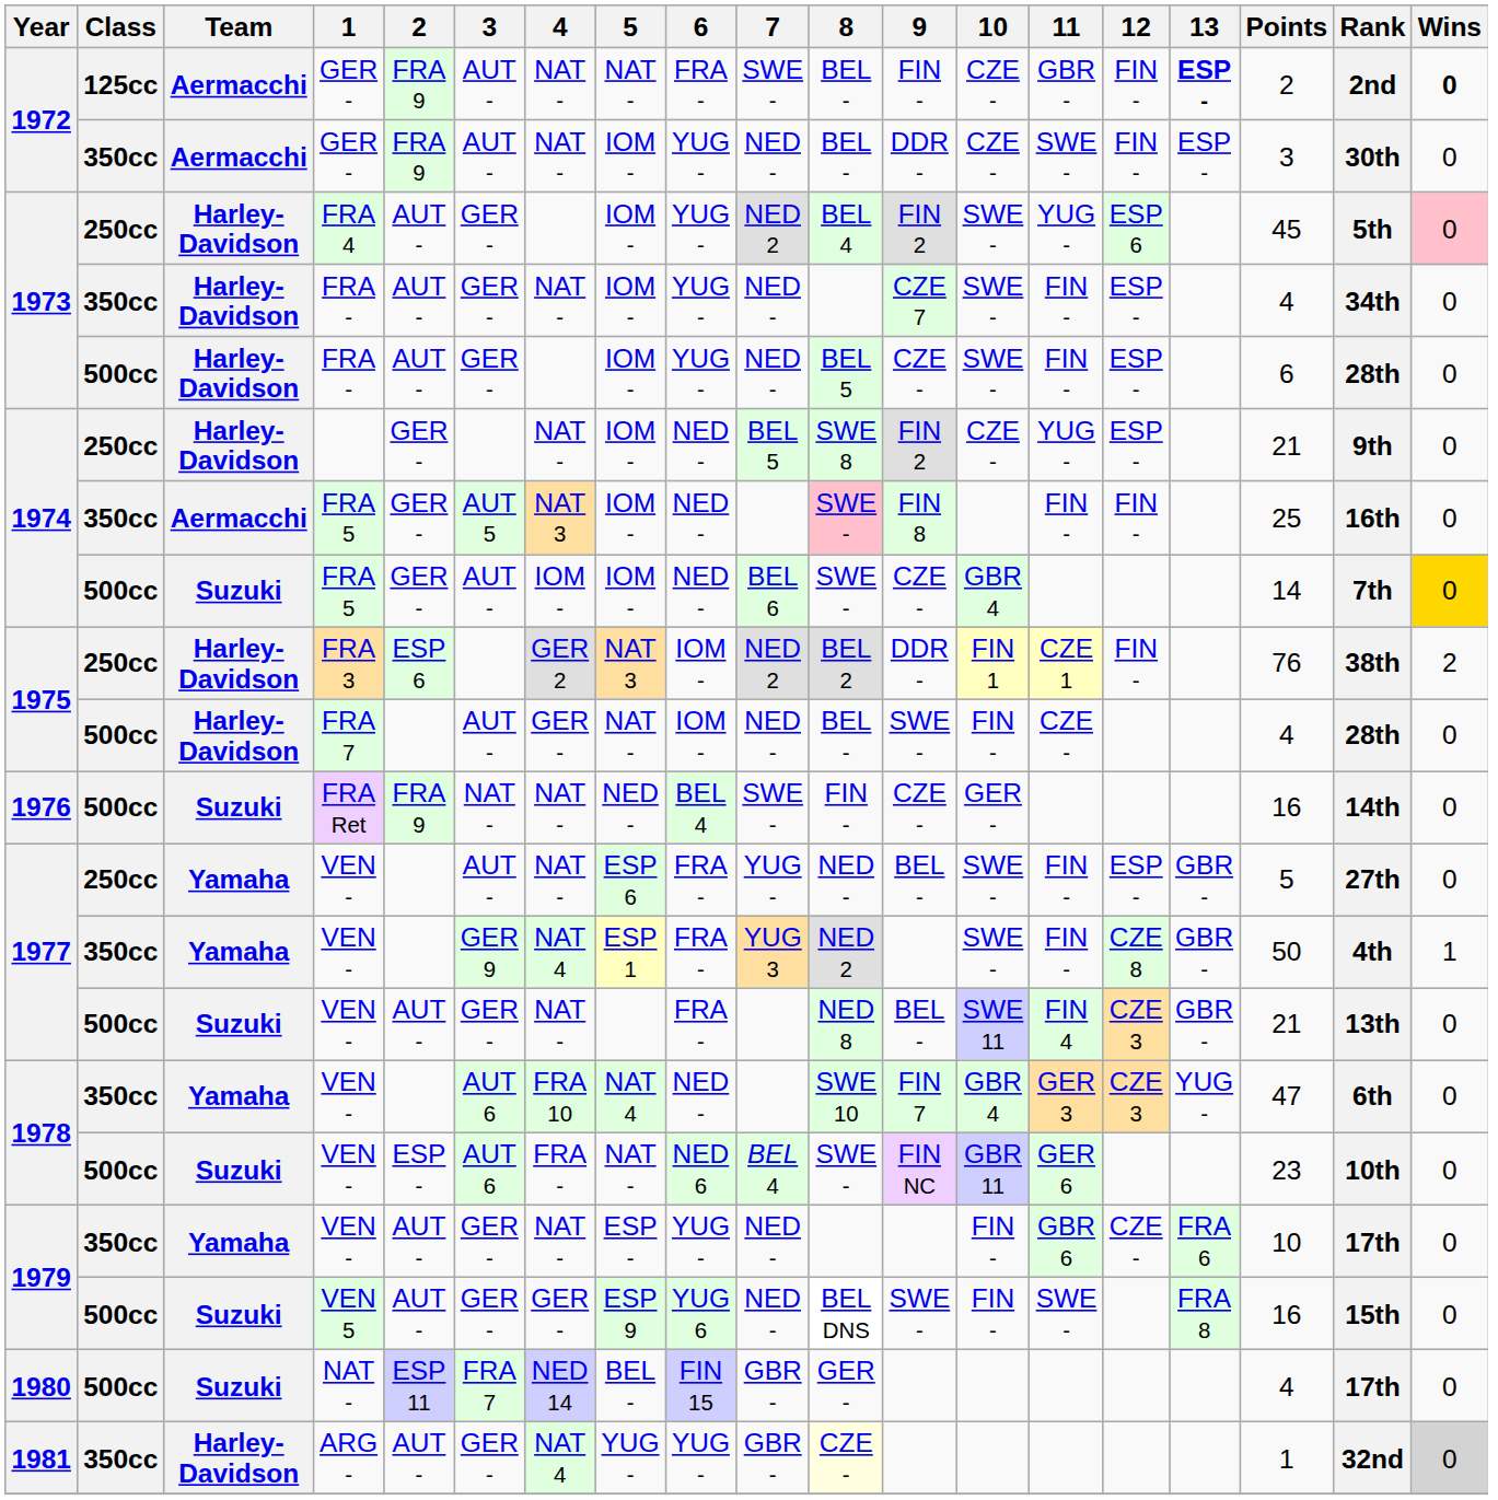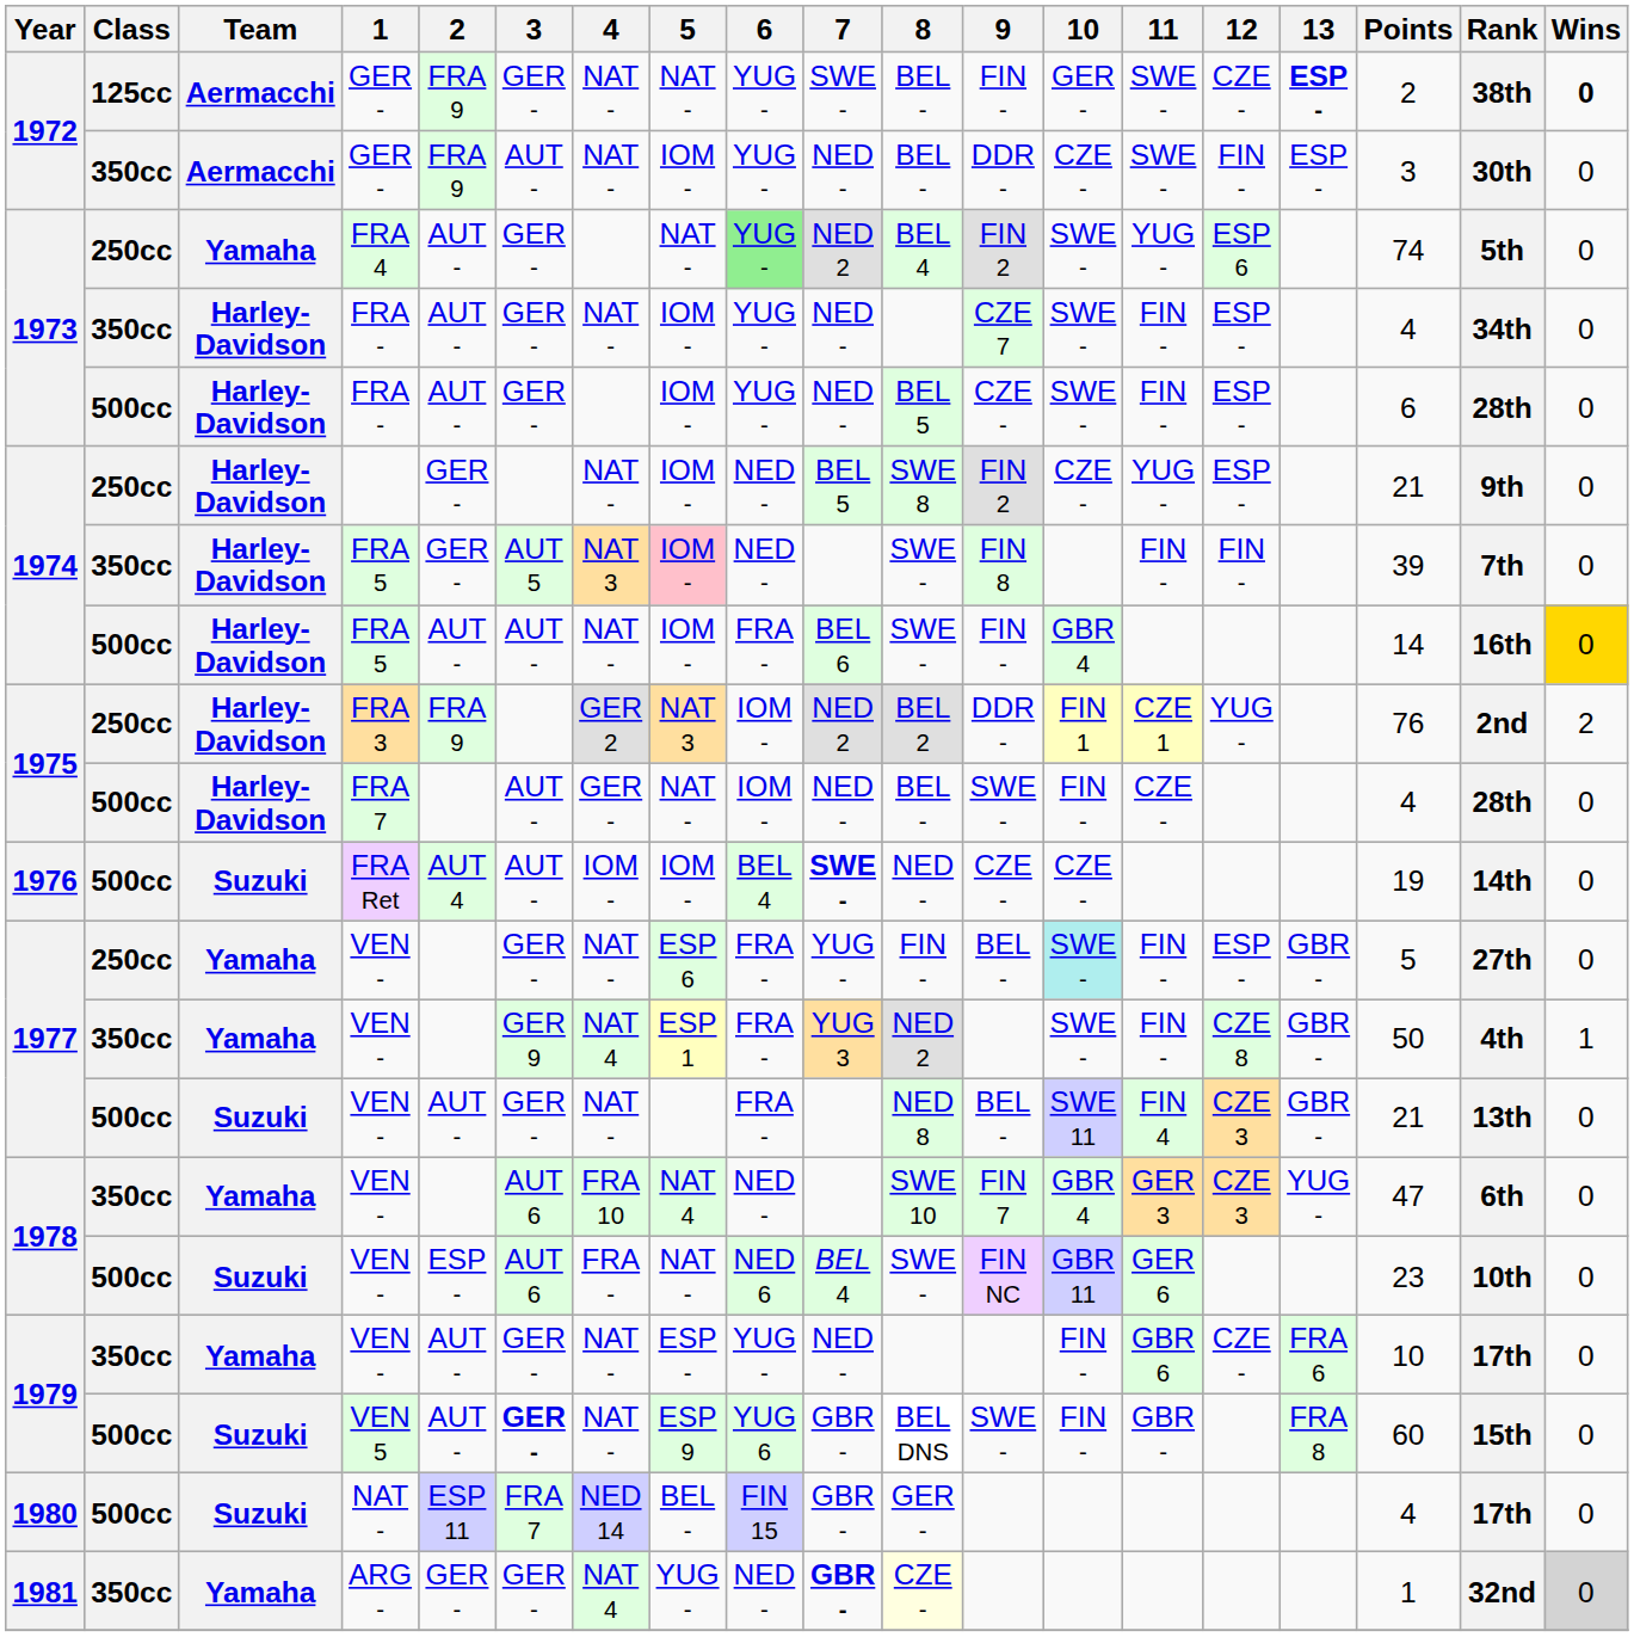 <table class="wikitable" style="text-align:center; font-size:95%">
 <tr>
 <th>Year</th>
 <th>Class</th>
 <th>Team</th>
 <th>1</th>
 <th>2</th>
 <th>3</th>
 <th>4</th>
 <th>5</th>
 <th>6</th>
 <th>7</th>
 <th>8</th>
 <th>9</th>
 <th>10</th>
 <th>11</th>
 <th>12</th>
 <th>13</th>
 <th>Points</th>
 <th>Rank</th>
 <th>Wins</th>
 </tr>
 <tr>
 <th rowspan=2><a href='#'>1972</a></th>
 <th>125cc</th>
 <th><a href='#'>Aermacchi</a></th>
 <td><a href='#'>GER</a><br><small>-</small></td>
 <td style="background:#DFFFDF;"><a href='#'>FRA</a><br><small>9</small></td>
-<td><a href='#'>AUT</a><br><small>-</small></td>
+<td><a href='#'>GER</a><br><small>-</small></td>
 <td><a href='#'>NAT</a><br><small>-</small></td>
 <td><a href='#'>NAT</a><br><small>-</small></td>
-<td><a href='#'>FRA</a><br><small>-</small></td>
+<td><a href='#'>YUG</a><br><small>-</small></td>
 <td><a href='#'>SWE</a><br><small>-</small></td>
 <td><a href='#'>BEL</a><br><small>-</small></td>
 <td><a href='#'>FIN</a><br><small>-</small></td>
+<td><a href='#'>GER</a><br><small>-</small></td>
+<td><a href='#'>SWE</a><br><small>-</small></td>
 <td><a href='#'>CZE</a><br><small>-</small></td>
-<td><a href='#'>GBR</a><br><small>-</small></td>
-<td><a href='#'>FIN</a><br><small>-</small></td>
 <td><strong><a href='#'>ESP</a><br><small>-</small></strong></td>
 <td>2</td>
-<th>2nd</th>
+<th>38th</th>
 <td><strong>0</strong></td>
 </tr>
 <tr>
 <th>350cc</th>
 <th><a href='#'>Aermacchi</a></th>
 <td><a href='#'>GER</a><br><small>-</small></td>
 <td style="background:#DFFFDF;"><a href='#'>FRA</a><br><small>9</small></td>
 <td><a href='#'>AUT</a><br><small>-</small></td>
 <td><a href='#'>NAT</a><br><small>-</small></td>
 <td><a href='#'>IOM</a><br><small>-</small></td>
 <td><a href='#'>YUG</a><br><small>-</small></td>
 <td><a href='#'>NED</a><br><small>-</small></td>
 <td><a href='#'>BEL</a><br><small>-</small></td>
 <td><a href='#'>DDR</a><br><small>-</small></td>
 <td><a href='#'>CZE</a><br><small>-</small></td>
 <td><a href='#'>SWE</a><br><small>-</small></td>
 <td><a href='#'>FIN</a><br><small>-</small></td>
 <td><a href='#'>ESP</a><br><small>-</small></td>
 <td>3</td>
 <th>30th</th>
 <td>0</td>
 </tr>
 <tr>
 <th rowspan=3><a href='#'>1973</a></th>
 <th>250cc</th>
-<th><a href='#'>Harley-Davidson</a></th>
+<th><a href='#'>Yamaha</a></th>
 <td style="background:#DFFFDF;"><a href='#'>FRA</a><br><small>4</small></td>
 <td><a href='#'>AUT</a><br><small>-</small></td>
 <td><a href='#'>GER</a><br><small>-</small></td>
 <td></td>
-<td><a href='#'>IOM</a><br><small>-</small></td>
-<td><a href='#'>YUG</a><br><small>-</small></td>
+<td><a href='#'>NAT</a><br><small>-</small></td>
+<td style="background: lightgreen;"><a href='#'>YUG</a><br><small>-</small></td>
 <td style="background:#DFDFDF;"><a href='#'>NED</a><br><small>2</small></td>
 <td style="background:#DFFFDF;"><a href='#'>BEL</a><br><small>4</small></td>
 <td style="background:#DFDFDF;"><a href='#'>FIN</a><br><small>2</small></td>
 <td><a href='#'>SWE</a><br><small>-</small></td>
 <td><a href='#'>YUG</a><br><small>-</small></td>
 <td style="background:#DFFFDF;"><a href='#'>ESP</a><br><small>6</small></td>
 <td></td>
-<td>45</td>
+<td>74</td>
 <th>5th</th>
-<td style="background: pink;">0</td>
+<td>0</td>
 </tr>
 <tr>
 <th>350cc</th>
 <th><a href='#'>Harley-Davidson</a></th>
 <td><a href='#'>FRA</a><br><small>-</small></td>
 <td><a href='#'>AUT</a><br><small>-</small></td>
 <td><a href='#'>GER</a><br><small>-</small></td>
 <td><a href='#'>NAT</a><br><small>-</small></td>
 <td><a href='#'>IOM</a><br><small>-</small></td>
 <td><a href='#'>YUG</a><br><small>-</small></td>
 <td><a href='#'>NED</a><br><small>-</small></td>
 <td></td>
 <td style="background:#DFFFDF;"><a href='#'>CZE</a><br><small>7</small></td>
 <td><a href='#'>SWE</a><br><small>-</small></td>
 <td><a href='#'>FIN</a><br><small>-</small></td>
 <td><a href='#'>ESP</a><br><small>-</small></td>
 <td></td>
 <td>4</td>
 <th>34th</th>
 <td>0</td>
 </tr>
 <tr>
 <th>500cc</th>
 <th><a href='#'>Harley-Davidson</a></th>
 <td><a href='#'>FRA</a><br><small>-</small></td>
 <td><a href='#'>AUT</a><br><small>-</small></td>
 <td><a href='#'>GER</a><br><small>-</small></td>
 <td></td>
 <td><a href='#'>IOM</a><br><small>-</small></td>
 <td><a href='#'>YUG</a><br><small>-</small></td>
 <td><a href='#'>NED</a><br><small>-</small></td>
 <td style="background:#DFFFDF;"><a href='#'>BEL</a><br><small>5</small></td>
 <td><a href='#'>CZE</a><br><small>-</small></td>
 <td><a href='#'>SWE</a><br><small>-</small></td>
 <td><a href='#'>FIN</a><br><small>-</small></td>
 <td><a href='#'>ESP</a><br><small>-</small></td>
 <td></td>
 <td>6</td>
 <th>28th</th>
 <td>0</td>
 </tr>
 <tr>
 <th rowspan=3><a href='#'>1974</a></th>
 <th>250cc</th>
 <th><a href='#'>Harley-Davidson</a></th>
 <td></td>
 <td><a href='#'>GER</a><br><small>-</small></td>
 <td></td>
 <td><a href='#'>NAT</a><br><small>-</small></td>
 <td><a href='#'>IOM</a><br><small>-</small></td>
 <td><a href='#'>NED</a><br><small>-</small></td>
 <td style="background:#DFFFDF;"><a href='#'>BEL</a><br><small>5</small></td>
 <td style="background:#DFFFDF;"><a href='#'>SWE</a><br><small>8</small></td>
 <td style="background:#DFDFDF;"><a href='#'>FIN</a><br><small>2</small></td>
 <td><a href='#'>CZE</a><br><small>-</small></td>
 <td><a href='#'>YUG</a><br><small>-</small></td>
 <td><a href='#'>ESP</a><br><small>-</small></td>
 <td></td>
 <td>21</td>
 <th>9th</th>
 <td>0</td>
 </tr>
 <tr>
 <th>350cc</th>
-<th><a href='#'>Aermacchi</a></th>
+<th><a href='#'>Harley-Davidson</a></th>
 <td style="background:#DFFFDF;"><a href='#'>FRA</a><br><small>5</small></td>
 <td><a href='#'>GER</a><br><small>-</small></td>
 <td style="background:#DFFFDF;"><a href='#'>AUT</a><br><small>5</small></td>
 <td style="background:#FFDF9F;"><a href='#'>NAT</a><br><small>3</small></td>
-<td><a href='#'>IOM</a><br><small>-</small></td>
+<td style="background: pink;"><a href='#'>IOM</a><br><small>-</small></td>
 <td><a href='#'>NED</a><br><small>-</small></td>
 <td></td>
-<td style="background: pink;"><a href='#'>SWE</a><br><small>-</small></td>
+<td><a href='#'>SWE</a><br><small>-</small></td>
 <td style="background:#DFFFDF;"><a href='#'>FIN</a><br><small>8</small></td>
 <td></td>
 <td><a href='#'>FIN</a><br><small>-</small></td>
 <td><a href='#'>FIN</a><br><small>-</small></td>
 <td></td>
-<td>25</td>
-<th>16th</th>
+<td>39</td>
+<th>7th</th>
 <td>0</td>
 </tr>
 <tr>
 <th>500cc</th>
-<th><a href='#'>Suzuki</a></th>
+<th><a href='#'>Harley-Davidson</a></th>
 <td style="background:#DFFFDF;"><a href='#'>FRA</a><br><small>5</small></td>
-<td><a href='#'>GER</a><br><small>-</small></td>
 <td><a href='#'>AUT</a><br><small>-</small></td>
+<td><a href='#'>AUT</a><br><small>-</small></td>
+<td><a href='#'>NAT</a><br><small>-</small></td>
 <td><a href='#'>IOM</a><br><small>-</small></td>
-<td><a href='#'>IOM</a><br><small>-</small></td>
-<td><a href='#'>NED</a><br><small>-</small></td>
+<td><a href='#'>FRA</a><br><small>-</small></td>
 <td style="background:#DFFFDF;"><a href='#'>BEL</a><br><small>6</small></td>
 <td><a href='#'>SWE</a><br><small>-</small></td>
-<td><a href='#'>CZE</a><br><small>-</small></td>
+<td><a href='#'>FIN</a><br><small>-</small></td>
 <td style="background:#DFFFDF;"><a href='#'>GBR</a><br><small>4</small></td>
 <td></td>
 <td></td>
 <td></td>
 <td>14</td>
-<th>7th</th>
+<th>16th</th>
 <td style="background: gold;">0</td>
 </tr>
 <tr>
 <th rowspan=2><a href='#'>1975</a></th>
 <th>250cc</th>
 <th><a href='#'>Harley-Davidson</a></th>
 <td style="background:#FFDF9F;"><a href='#'>FRA</a><br><small>3</small></td>
-<td style="background:#DFFFDF;"><a href='#'>ESP</a><br><small>6</small></td>
+<td style="background:#DFFFDF;"><a href='#'>FRA</a><br><small>9</small></td>
 <td></td>
 <td style="background:#DFDFDF;"><a href='#'>GER</a><br><small>2</small></td>
 <td style="background:#FFDF9F;"><a href='#'>NAT</a><br><small>3</small></td>
 <td><a href='#'>IOM</a><br><small>-</small></td>
 <td style="background:#DFDFDF;"><a href='#'>NED</a><br><small>2</small></td>
 <td style="background:#DFDFDF;"><a href='#'>BEL</a><br><small>2</small></td>
 <td><a href='#'>DDR</a><br><small>-</small></td>
 <td style="background:#FFFFBF;"><a href='#'>FIN</a><br><small>1</small></td>
 <td style="background:#FFFFBF;"><a href='#'>CZE</a><br><small>1</small></td>
-<td><a href='#'>FIN</a><br><small>-</small></td>
+<td><a href='#'>YUG</a><br><small>-</small></td>
 <td></td>
 <td>76</td>
-<th>38th</th>
+<th>2nd</th>
 <td>2</td>
 </tr>
 <tr>
 <th>500cc</th>
 <th><a href='#'>Harley-Davidson</a></th>
 <td style="background:#DFFFDF;"><a href='#'>FRA</a><br><small>7</small></td>
 <td></td>
 <td><a href='#'>AUT</a><br><small>-</small></td>
 <td><a href='#'>GER</a><br><small>-</small></td>
 <td><a href='#'>NAT</a><br><small>-</small></td>
 <td><a href='#'>IOM</a><br><small>-</small></td>
 <td><a href='#'>NED</a><br><small>-</small></td>
 <td><a href='#'>BEL</a><br><small>-</small></td>
 <td><a href='#'>SWE</a><br><small>-</small></td>
 <td><a href='#'>FIN</a><br><small>-</small></td>
 <td><a href='#'>CZE</a><br><small>-</small></td>
 <td></td>
 <td></td>
 <td>4</td>
 <th>28th</th>
 <td>0</td>
 </tr>
 <tr>
 <th><a href='#'>1976</a></th>
 <th>500cc</th>
 <th><a href='#'>Suzuki</a></th>
 <td style="background:#EFCFFF;"><a href='#'>FRA</a><br><small>Ret</small></td>
-<td style="background:#DFFFDF;"><a href='#'>FRA</a><br><small>9</small></td>
-<td><a href='#'>NAT</a><br><small>-</small></td>
-<td><a href='#'>NAT</a><br><small>-</small></td>
+<td style="background:#DFFFDF;"><a href='#'>AUT</a><br><small>4</small></td>
+<td><a href='#'>AUT</a><br><small>-</small></td>
+<td><a href='#'>IOM</a><br><small>-</small></td>
+<td><a href='#'>IOM</a><br><small>-</small></td>
+<td style="background:#DFFFDF;"><a href='#'>BEL</a><br><small>4</small></td>
+<td><strong><a href='#'>SWE</a><br><small>-</small></strong></td>
 <td><a href='#'>NED</a><br><small>-</small></td>
-<td style="background:#DFFFDF;"><a href='#'>BEL</a><br><small>4</small></td>
-<td><a href='#'>SWE</a><br><small>-</small></td>
-<td><a href='#'>FIN</a><br><small>-</small></td>
 <td><a href='#'>CZE</a><br><small>-</small></td>
-<td><a href='#'>GER</a><br><small>-</small></td>
+<td><a href='#'>CZE</a><br><small>-</small></td>
 <td></td>
 <td></td>
 <td></td>
-<td>16</td>
+<td>19</td>
 <th>14th</th>
 <td>0</td>
 </tr>
 <tr>
 <th rowspan=3><a href='#'>1977</a></th>
 <th>250cc</th>
 <th><a href='#'>Yamaha</a></th>
 <td><a href='#'>VEN</a><br><small>-</small></td>
 <td></td>
-<td><a href='#'>AUT</a><br><small>-</small></td>
+<td><a href='#'>GER</a><br><small>-</small></td>
 <td><a href='#'>NAT</a><br><small>-</small></td>
 <td style="background:#DFFFDF;"><a href='#'>ESP</a><br><small>6</small></td>
 <td><a href='#'>FRA</a><br><small>-</small></td>
 <td><a href='#'>YUG</a><br><small>-</small></td>
-<td><a href='#'>NED</a><br><small>-</small></td>
+<td><a href='#'>FIN</a><br><small>-</small></td>
 <td><a href='#'>BEL</a><br><small>-</small></td>
-<td><a href='#'>SWE</a><br><small>-</small></td>
+<td style="background: paleturquoise;"><a href='#'>SWE</a><br><small>-</small></td>
 <td><a href='#'>FIN</a><br><small>-</small></td>
 <td><a href='#'>ESP</a><br><small>-</small></td>
 <td><a href='#'>GBR</a><br><small>-</small></td>
 <td>5</td>
 <th>27th</th>
 <td>0</td>
 </tr>
 <tr>
 <th>350cc</th>
 <th><a href='#'>Yamaha</a></th>
 <td><a href='#'>VEN</a><br><small>-</small></td>
 <td></td>
 <td style="background:#DFFFDF;"><a href='#'>GER</a><br><small>9</small></td>
 <td style="background:#DFFFDF;"><a href='#'>NAT</a><br><small>4</small></td>
 <td style="background:#FFFFBF;"><a href='#'>ESP</a><br><small>1</small></td>
 <td><a href='#'>FRA</a><br><small>-</small></td>
 <td style="background:#FFDF9F;"><a href='#'>YUG</a><br><small>3</small></td>
 <td style="background:#DFDFDF;"><a href='#'>NED</a><br><small>2</small></td>
 <td></td>
 <td><a href='#'>SWE</a><br><small>-</small></td>
 <td><a href='#'>FIN</a><br><small>-</small></td>
 <td style="background:#DFFFDF;"><a href='#'>CZE</a><br><small>8</small></td>
 <td><a href='#'>GBR</a><br><small>-</small></td>
 <td>50</td>
 <th>4th</th>
 <td>1</td>
 </tr>
 <tr>
 <th>500cc</th>
 <th><a href='#'>Suzuki</a></th>
 <td><a href='#'>VEN</a><br><small>-</small></td>
 <td><a href='#'>AUT</a><br><small>-</small></td>
 <td><a href='#'>GER</a><br><small>-</small></td>
 <td><a href='#'>NAT</a><br><small>-</small></td>
 <td></td>
 <td><a href='#'>FRA</a><br><small>-</small></td>
 <td></td>
 <td style="background:#DFFFDF;"><a href='#'>NED</a><br><small>8</small></td>
 <td><a href='#'>BEL</a><br><small>-</small></td>
 <td style="background:#CFCFFF;"><a href='#'>SWE</a><br><small>11</small></td>
 <td style="background:#DFFFDF;"><a href='#'>FIN</a><br><small>4</small></td>
 <td style="background:#FFDF9F;"><a href='#'>CZE</a><br><small>3</small></td>
 <td><a href='#'>GBR</a><br><small>-</small></td>
 <td>21</td>
 <th>13th</th>
 <td>0</td>
 </tr>
 <tr>
 <th rowspan=2><a href='#'>1978</a></th>
 <th>350cc</th>
 <th><a href='#'>Yamaha</a></th>
 <td><a href='#'>VEN</a><br><small>-</small></td>
 <td></td>
 <td style="background:#DFFFDF;"><a href='#'>AUT</a><br><small>6</small></td>
 <td style="background:#DFFFDF;"><a href='#'>FRA</a><br><small>10</small></td>
 <td style="background:#DFFFDF;"><a href='#'>NAT</a><br><small>4</small></td>
 <td><a href='#'>NED</a><br><small>-</small></td>
 <td></td>
 <td style="background:#DFFFDF;"><a href='#'>SWE</a><br><small>10</small></td>
 <td style="background:#DFFFDF;"><a href='#'>FIN</a><br><small>7</small></td>
 <td style="background:#DFFFDF;"><a href='#'>GBR</a><br><small>4</small></td>
 <td style="background:#FFDF9F;"><a href='#'>GER</a><br><small>3</small></td>
 <td style="background:#FFDF9F;"><a href='#'>CZE</a><br><small>3</small></td>
 <td><a href='#'>YUG</a><br><small>-</small></td>
 <td>47</td>
 <th>6th</th>
 <td>0</td>
 </tr>
 <tr>
 <th>500cc</th>
 <th><a href='#'>Suzuki</a></th>
 <td><a href='#'>VEN</a><br><small>-</small></td>
 <td><a href='#'>ESP</a><br><small>-</small></td>
 <td style="background:#DFFFDF;"><a href='#'>AUT</a><br><small>6</small></td>
 <td><a href='#'>FRA</a><br><small>-</small></td>
 <td><a href='#'>NAT</a><br><small>-</small></td>
 <td style="background:#DFFFDF;"><a href='#'>NED</a><br><small>6</small></td>
 <td style="background:#DFFFDF;"><em><a href='#'>BEL</a></em><br><small>4</small></td>
 <td><a href='#'>SWE</a><br><small>-</small></td>
 <td style="background:#EFCFFF;"><a href='#'>FIN</a><br><small>NC</small></td>
 <td style="background:#CFCFFF;"><a href='#'>GBR</a><br><small>11</small></td>
 <td style="background:#DFFFDF;"><a href='#'>GER</a><br><small>6</small></td>
 <td></td>
 <td></td>
 <td>23</td>
 <th>10th</th>
 <td>0</td>
 </tr>
 <tr>
 <th rowspan=2><a href='#'>1979</a></th>
 <th>350cc</th>
 <th><a href='#'>Yamaha</a></th>
 <td><a href='#'>VEN</a><br><small>-</small></td>
 <td><a href='#'>AUT</a><br><small>-</small></td>
 <td><a href='#'>GER</a><br><small>-</small></td>
 <td><a href='#'>NAT</a><br><small>-</small></td>
 <td><a href='#'>ESP</a><br><small>-</small></td>
 <td><a href='#'>YUG</a><br><small>-</small></td>
 <td><a href='#'>NED</a><br><small>-</small></td>
 <td></td>
 <td></td>
 <td><a href='#'>FIN</a><br><small>-</small></td>
 <td style="background:#DFFFDF;"><a href='#'>GBR</a><br><small>6</small></td>
 <td><a href='#'>CZE</a><br><small>-</small></td>
 <td style="background:#DFFFDF;"><a href='#'>FRA</a><br><small>6</small></td>
 <td>10</td>
 <th>17th</th>
 <td>0</td>
 </tr>
 <tr>
 <th>500cc</th>
 <th><a href='#'>Suzuki</a></th>
 <td style="background:#DFFFDF;"><a href='#'>VEN</a><br><small>5</small></td>
 <td><a href='#'>AUT</a><br><small>-</small></td>
-<td><a href='#'>GER</a><br><small>-</small></td>
-<td><a href='#'>GER</a><br><small>-</small></td>
+<td><strong><a href='#'>GER</a><br><small>-</small></strong></td>
+<td><a href='#'>NAT</a><br><small>-</small></td>
 <td style="background:#DFFFDF;"><a href='#'>ESP</a><br><small>9</small></td>
 <td style="background:#DFFFDF;"><a href='#'>YUG</a><br><small>6</small></td>
-<td><a href='#'>NED</a><br><small>-</small></td>
+<td><a href='#'>GBR</a><br><small>-</small></td>
 <td style="background:#ffffff;"><a href='#'>BEL</a><br><small>DNS</small></td>
 <td><a href='#'>SWE</a><br><small>-</small></td>
 <td><a href='#'>FIN</a><br><small>-</small></td>
-<td><a href='#'>SWE</a><br><small>-</small></td>
+<td><a href='#'>GBR</a><br><small>-</small></td>
 <td></td>
 <td style="background:#DFFFDF;"><a href='#'>FRA</a><br><small>8</small></td>
-<td>16</td>
+<td>60</td>
 <th>15th</th>
 <td>0</td>
 </tr>
 <tr>
 <th><a href='#'>1980</a></th>
 <th>500cc</th>
 <th><a href='#'>Suzuki</a></th>
 <td><a href='#'>NAT</a><br><small>-</small></td>
 <td style="background:#CFCFFF;"><a href='#'>ESP</a><br><small>11</small></td>
 <td style="background:#DFFFDF;"><a href='#'>FRA</a><br><small>7</small></td>
 <td style="background:#CFCFFF;"><a href='#'>NED</a><br><small>14</small></td>
 <td><a href='#'>BEL</a><br><small>-</small></td>
 <td style="background:#CFCFFF;"><a href='#'>FIN</a><br><small>15</small></td>
 <td><a href='#'>GBR</a><br><small>-</small></td>
 <td><a href='#'>GER</a><br><small>-</small></td>
 <td></td>
 <td></td>
 <td></td>
 <td></td>
 <td></td>
 <td>4</td>
 <th>17th</th>
 <td>0</td>
 </tr>
 <tr>
 <th><a href='#'>1981</a></th>
 <th>350cc</th>
-<th><a href='#'>Harley-Davidson</a></th>
+<th><a href='#'>Yamaha</a></th>
 <td><a href='#'>ARG</a><br><small>-</small></td>
-<td><a href='#'>AUT</a><br><small>-</small></td>
+<td><a href='#'>GER</a><br><small>-</small></td>
 <td><a href='#'>GER</a><br><small>-</small></td>
 <td style="background:#DFFFDF;"><a href='#'>NAT</a><br><small>4</small></td>
 <td><a href='#'>YUG</a><br><small>-</small></td>
-<td><a href='#'>YUG</a><br><small>-</small></td>
-<td><a href='#'>GBR</a><br><small>-</small></td>
+<td><a href='#'>NED</a><br><small>-</small></td>
+<td><strong><a href='#'>GBR</a><br><small>-</small></strong></td>
 <td style="background: lightyellow;"><a href='#'>CZE</a><br><small>-</small></td>
 <td></td>
 <td></td>
 <td></td>
 <td></td>
 <td></td>
 <td>1</td>
 <th>32nd</th>
 <td style="background: lightgrey;">0</td>
 </tr>
 <tr>
 </tr>
 </table>
